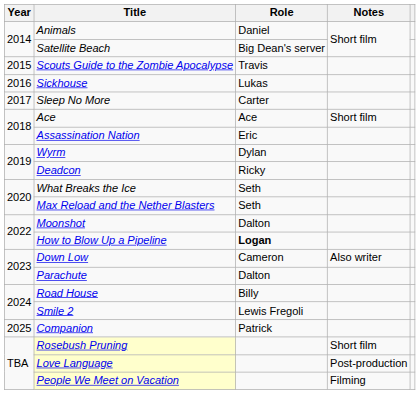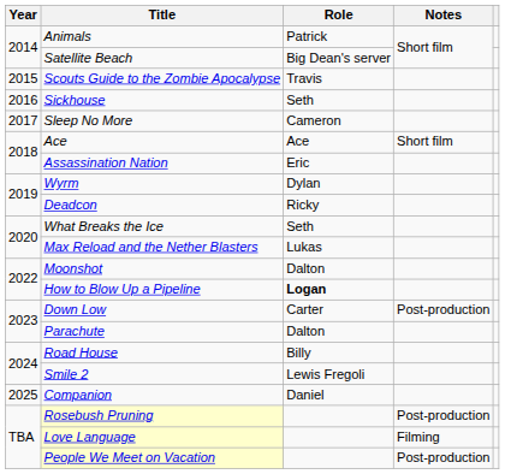 <table class="wikitable sortable">
 <tr>
 <th>Year</th>
 <th>Title</th>
 <th>Role</th>
 <th>Notes</th>
 <th scope="col" class="unsortable"></th>
 </tr>
 <tr>
 <td rowspan="2">2014</td>
 <td><em>Animals</em></td>
-<td>Daniel</td>
+<td>Patrick</td>
 <td rowspan="2">Short film</td>
 <td></td>
 </tr>
 <tr>
 <td><em>Satellite Beach</em></td>
 <td>Big Dean's server</td>
 <td></td>
 </tr>
 <tr>
 <td>2015</td>
 <td><em><a href='#'>Scouts Guide to the Zombie Apocalypse</a></em></td>
 <td>Travis</td>
 <td></td>
 <td></td>
 </tr>
 <tr>
 <td>2016</td>
 <td><em><a href='#'>Sickhouse</a></em></td>
-<td>Lukas</td>
+<td>Seth</td>
 <td></td>
 <td></td>
 </tr>
 <tr>
 <td>2017</td>
 <td><em>Sleep No More</em></td>
-<td>Carter</td>
+<td>Cameron</td>
 <td></td>
 <td></td>
 </tr>
 <tr>
 <td rowspan="2">2018</td>
 <td><em>Ace</em></td>
 <td>Ace</td>
 <td>Short film</td>
 <td></td>
 </tr>
 <tr>
 <td><em><a href='#'>Assassination Nation</a></em></td>
 <td>Eric</td>
 <td></td>
 <td></td>
 </tr>
 <tr>
 <td rowspan="2">2019</td>
 <td><em><a href='#'>Wyrm</a></em></td>
 <td>Dylan</td>
 <td></td>
 <td></td>
 </tr>
 <tr>
 <td><em><a href='#'>Deadcon</a></em></td>
 <td>Ricky</td>
 <td></td>
 <td></td>
 </tr>
 <tr>
 <td rowspan="2">2020</td>
 <td><em>What Breaks the Ice</em></td>
 <td>Seth</td>
 <td></td>
 <td></td>
 </tr>
 <tr>
 <td><em><a href='#'>Max Reload and the Nether Blasters</a></em></td>
-<td>Seth</td>
+<td>Lukas</td>
 <td></td>
 <td></td>
 </tr>
 <tr>
 <td rowspan="2">2022</td>
 <td><em><a href='#'>Moonshot</a></em></td>
 <td>Dalton</td>
 <td></td>
 <td></td>
 </tr>
 <tr>
 <td><em><a href='#'>How to Blow Up a Pipeline</a></em></td>
 <td><strong>Logan</strong></td>
 <td></td>
 <td></td>
 </tr>
 <tr>
 <td rowspan="2">2023</td>
 <td><em><a href='#'>Down Low</a></em></td>
-<td>Cameron</td>
-<td>Also writer</td>
+<td>Carter</td>
+<td>Post-production</td>
 <td></td>
 </tr>
 <tr>
 <td><em><a href='#'>Parachute</a></em></td>
 <td>Dalton</td>
 <td></td>
 <td></td>
 </tr>
 <tr>
 <td rowspan="2">2024</td>
 <td><em><a href='#'>Road House</a></em></td>
 <td>Billy</td>
 <td></td>
 <td></td>
 </tr>
 <tr>
 <td scope="row"><em><a href='#'>Smile 2</a></em></td>
 <td>Lewis Fregoli</td>
 <td></td>
 <td></td>
 </tr>
 <tr>
 <td>2025</td>
 <td><em><a href='#'>Companion</a></em></td>
-<td>Patrick</td>
+<td>Daniel</td>
 <td></td>
 <td></td>
 </tr>
 <tr>
 <td rowspan="3">TBA</td>
 <td scope="row" style="background:#ffc;"><em><a href='#'>Rosebush Pruning</a></em> </td>
 <td></td>
-<td>Short film</td>
+<td>Post-production</td>
 <td></td>
 </tr>
 <tr>
 <td scope="row" style="background:#ffc;"><em><a href='#'>Love Language</a></em> </td>
 <td></td>
-<td>Post-production</td>
+<td>Filming</td>
 <td></td>
 </tr>
 <tr>
 <td scope="row" style="background:#ffc;"><em><a href='#'>People We Meet on Vacation</a></em> </td>
 <td></td>
-<td>Filming</td>
+<td>Post-production</td>
 <td></td>
 </tr>
 </table>
